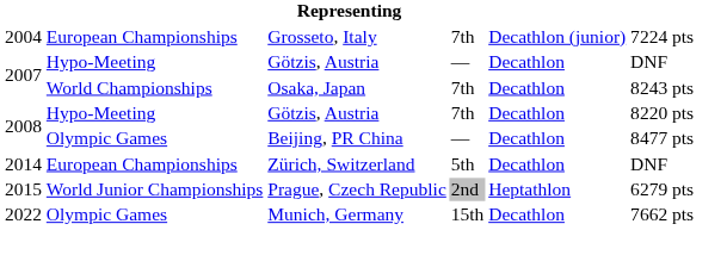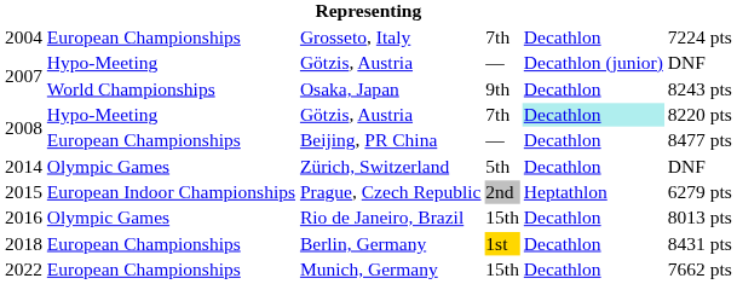 <table>
 <tr>
 <th colspan="6">Representing </th>
 </tr>
 <tr>
 <td>2004</td>
 <td><a href='#'>European Championships</a></td>
 <td><a href='#'>Grosseto</a>, <a href='#'>Italy</a></td>
 <td>7th</td>
-<td><a href='#'>Decathlon (junior)</a></td>
+<td><a href='#'>Decathlon</a></td>
 <td>7224 pts</td>
 </tr>
 <tr>
 <td rowspan=2>2007</td>
 <td><a href='#'>Hypo-Meeting</a></td>
 <td><a href='#'>Götzis</a>, <a href='#'>Austria</a></td>
 <td>—</td>
-<td><a href='#'>Decathlon</a></td>
+<td><a href='#'>Decathlon (junior)</a></td>
 <td>DNF</td>
 </tr>
 <tr>
 <td><a href='#'>World Championships</a></td>
 <td><a href='#'>Osaka, Japan</a></td>
-<td>7th</td>
+<td>9th</td>
 <td><a href='#'>Decathlon</a></td>
 <td>8243 pts</td>
 </tr>
 <tr>
 <td rowspan=2>2008</td>
 <td><a href='#'>Hypo-Meeting</a></td>
 <td><a href='#'>Götzis</a>, <a href='#'>Austria</a></td>
 <td>7th</td>
-<td><a href='#'>Decathlon</a></td>
+<td style="background: paleturquoise;"><a href='#'>Decathlon</a></td>
 <td>8220 pts</td>
 </tr>
 <tr>
-<td><a href='#'>Olympic Games</a></td>
+<td><a href='#'>European Championships</a></td>
 <td><a href='#'>Beijing</a>, <a href='#'>PR China</a></td>
 <td>—</td>
 <td><a href='#'>Decathlon</a></td>
 <td>8477 pts</td>
 </tr>
 <tr>
 <td>2014</td>
-<td><a href='#'>European Championships</a></td>
+<td><a href='#'>Olympic Games</a></td>
 <td><a href='#'>Zürich, Switzerland</a></td>
 <td>5th</td>
 <td><a href='#'>Decathlon</a></td>
 <td>DNF</td>
 </tr>
 <tr>
 <td>2015</td>
-<td><a href='#'>World Junior Championships</a></td>
+<td><a href='#'>European Indoor Championships</a></td>
 <td><a href='#'>Prague</a>, <a href='#'>Czech Republic</a></td>
 <td bgcolor=silver>2nd</td>
 <td><a href='#'>Heptathlon</a></td>
 <td>6279 pts</td>
 </tr>
 <tr>
+<td>2016</td>
+<td><a href='#'>Olympic Games</a></td>
+<td><a href='#'>Rio de Janeiro, Brazil</a></td>
+<td>15th</td>
+<td><a href='#'>Decathlon</a></td>
+<td>8013 pts</td>
+</tr>
+<tr>
+<td>2018</td>
+<td><a href='#'>European Championships</a></td>
+<td><a href='#'>Berlin, Germany</a></td>
+<td bgcolor=gold>1st</td>
+<td><a href='#'>Decathlon</a></td>
+<td>8431 pts</td>
+</tr>
+<tr>
 <td>2022</td>
-<td><a href='#'>Olympic Games</a></td>
+<td><a href='#'>European Championships</a></td>
 <td><a href='#'>Munich, Germany</a></td>
 <td>15th</td>
 <td><a href='#'>Decathlon</a></td>
 <td>7662 pts</td>
 </tr>
 </table>
